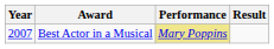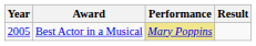 <table class="wikitable">
 <tr>
 <th>Year</th>
 <th>Award</th>
 <th>Performance</th>
 <th>Result</th>
 </tr>
 <tr>
-<td><a href='#'>2007</a></td>
+<td><a href='#'>2005</a></td>
 <td><a href='#'>Best Actor in a Musical</a></td>
 <td style="background: khaki;"><em><a href='#'>Mary Poppins</a></em></td>
 <td></td>
 </tr>
 </table>
